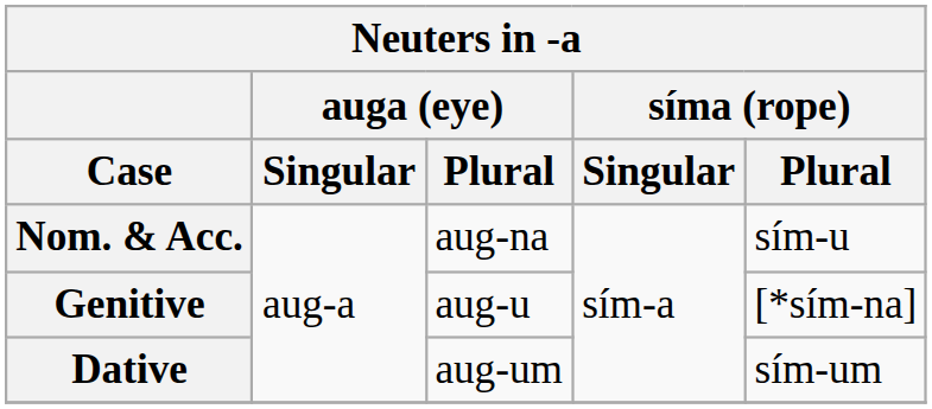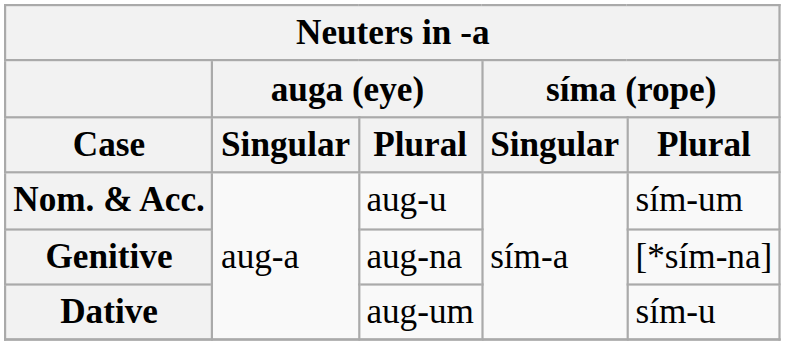 <table class="wikitable">
 <tr ---->
 <th colspan="5" align="CENTER">Neuters in -a</th>
 </tr>
 <tr ---->
 <th> </th>
 <th colspan="2">auga (eye)</th>
 <th colspan="2">síma (rope)</th>
 </tr>
 <tr>
 <th>Case</th>
 <th>Singular</th>
 <th>Plural</th>
 <th>Singular</th>
 <th>Plural</th>
 </tr>
 <tr>
 <th>Nom. & Acc.</th>
 <td rowspan="3">aug-a</td>
-<td>aug-na</td>
+<td>aug-u</td>
 <td rowspan="3">sím-a</td>
-<td>sím-u</td>
+<td>sím-um</td>
 </tr>
 <tr>
 <th>Genitive</th>
-<td>aug-u</td>
+<td>aug-na</td>
 <td>[*sím-na]</td>
 </tr>
 <tr>
 <th>Dative</th>
 <td>aug-um</td>
-<td>sím-um</td>
+<td>sím-u</td>
 </tr>
 <tr>
 </tr>
 </table>
